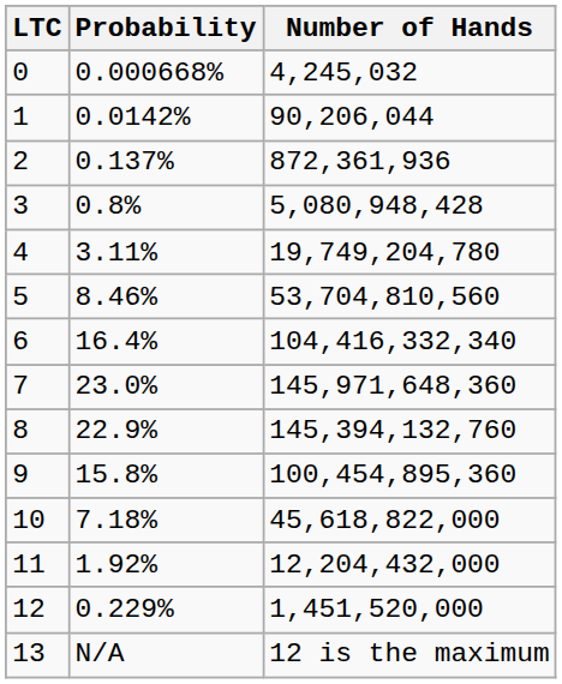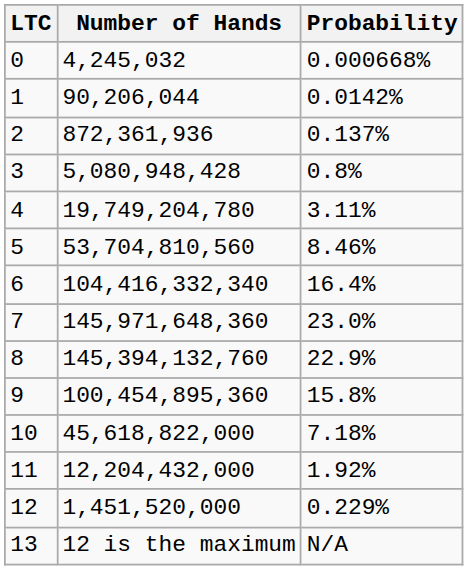 <table class="wikitable">
 <tr>
 <th>LTC</th>
+<th>Number of Hands</th>
 <th>Probability</th>
-<th>Number of Hands</th>
 </tr>
 <tr>
 <td>0</td>
+<td>4,245,032</td>
 <td>0.000668%</td>
-<td>4,245,032</td>
 </tr>
 <tr>
 <td>1</td>
+<td>90,206,044</td>
 <td>0.0142%</td>
-<td>90,206,044</td>
 </tr>
 <tr>
 <td>2</td>
+<td>872,361,936</td>
 <td>0.137%</td>
-<td>872,361,936</td>
 </tr>
 <tr>
 <td>3</td>
+<td>5,080,948,428</td>
 <td>0.8%</td>
-<td>5,080,948,428</td>
 </tr>
 <tr>
 <td>4</td>
+<td>19,749,204,780</td>
 <td>3.11%</td>
-<td>19,749,204,780</td>
 </tr>
 <tr>
 <td>5</td>
+<td>53,704,810,560</td>
 <td>8.46%</td>
-<td>53,704,810,560</td>
 </tr>
 <tr>
 <td>6</td>
+<td>104,416,332,340</td>
 <td>16.4%</td>
-<td>104,416,332,340</td>
 </tr>
 <tr>
 <td>7</td>
+<td>145,971,648,360</td>
 <td>23.0%</td>
-<td>145,971,648,360</td>
 </tr>
 <tr>
 <td>8</td>
+<td>145,394,132,760</td>
 <td>22.9%</td>
-<td>145,394,132,760</td>
 </tr>
 <tr>
 <td>9</td>
+<td>100,454,895,360</td>
 <td>15.8%</td>
-<td>100,454,895,360</td>
 </tr>
 <tr>
 <td>10</td>
+<td>45,618,822,000</td>
 <td>7.18%</td>
-<td>45,618,822,000</td>
 </tr>
 <tr>
 <td>11</td>
+<td>12,204,432,000</td>
 <td>1.92%</td>
-<td>12,204,432,000</td>
 </tr>
 <tr>
 <td>12</td>
+<td>1,451,520,000</td>
 <td>0.229%</td>
-<td>1,451,520,000</td>
 </tr>
 <tr>
 <td>13</td>
+<td>12 is the maximum</td>
 <td>N/A</td>
-<td>12 is the maximum</td>
 </tr>
 </table>
